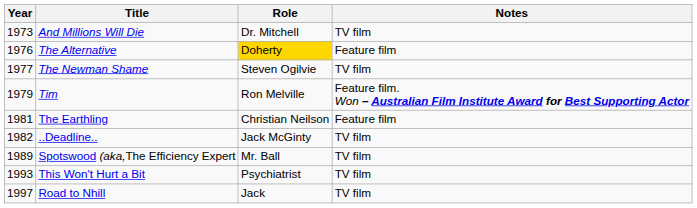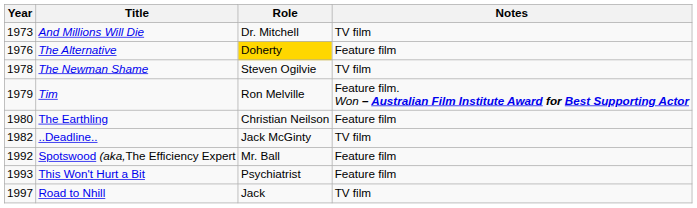 <table class="wikitable sortable">
 <tr>
 <th>Year</th>
 <th>Title</th>
 <th>Role</th>
 <th class="unsortable">Notes</th>
 </tr>
 <tr>
 <td>1973</td>
 <td><em><a href='#'>And Millions Will Die</a></em></td>
 <td>Dr. Mitchell</td>
 <td>TV film</td>
 </tr>
 <tr>
 <td>1976</td>
 <td><em><a href='#'>The Alternative</a></em></td>
 <td style="background: gold;">Doherty</td>
 <td>Feature film</td>
 </tr>
 <tr>
-<td>1977</td>
+<td>1978</td>
 <td><em><a href='#'>The Newman Shame</a></em></td>
 <td>Steven Ogilvie</td>
 <td>TV film</td>
 </tr>
 <tr>
 <td>1979</td>
 <td><em><a href='#'>Tim</a></em></td>
 <td>Ron Melville</td>
 <td>Feature film.<br><em>Won<strong> – <a href='#'>Australian Film Institute Award</a> for <a href='#'>Best Supporting Actor</a></td>
 </tr>
 <tr>
-<td>1981</td>
+<td>1980</td>
 <td></em><a href='#'>The Earthling</a><em></td>
 <td>Christian Neilson</td>
 <td>Feature film</td>
 </tr>
 <tr>
 <td>1982</td>
 <td></em><a href='#'>..Deadline..</a><em></td>
 <td>Jack McGinty</td>
 <td>TV film</td>
 </tr>
 <tr>
-<td>1989</td>
+<td>1992</td>
 <td></em><a href='#'>Spotswood</a><em> (aka,</em>The Efficiency Expert<em></td>
 <td>Mr. Ball</td>
-<td>TV film</td>
+<td>Feature film</td>
 </tr>
 <tr>
 <td>1993</td>
 <td></em><a href='#'>This Won't Hurt a Bit</a><em></td>
 <td>Psychiatrist</td>
-<td>TV film</td>
+<td>Feature film</td>
 </tr>
 <tr>
 <td>1997</td>
 <td></em><a href='#'>Road to Nhill</a><em></td>
 <td>Jack</td>
 <td>TV film</td>
 </tr>
 </table>
